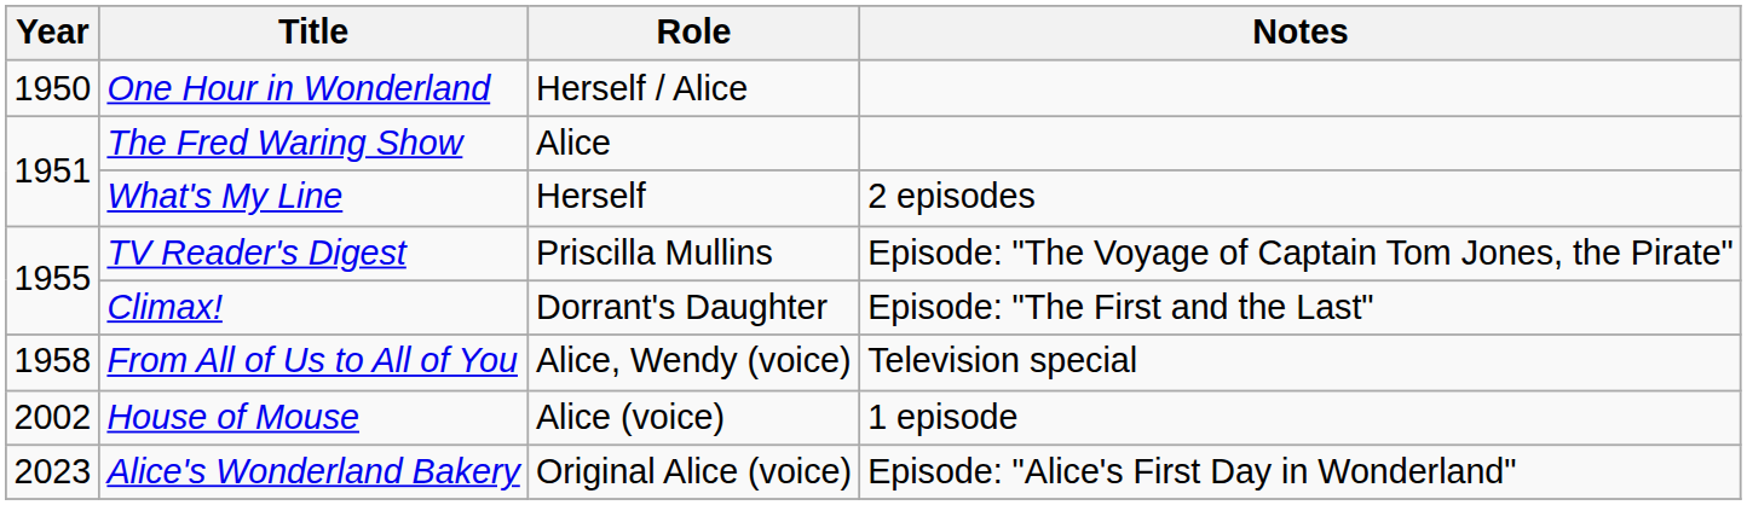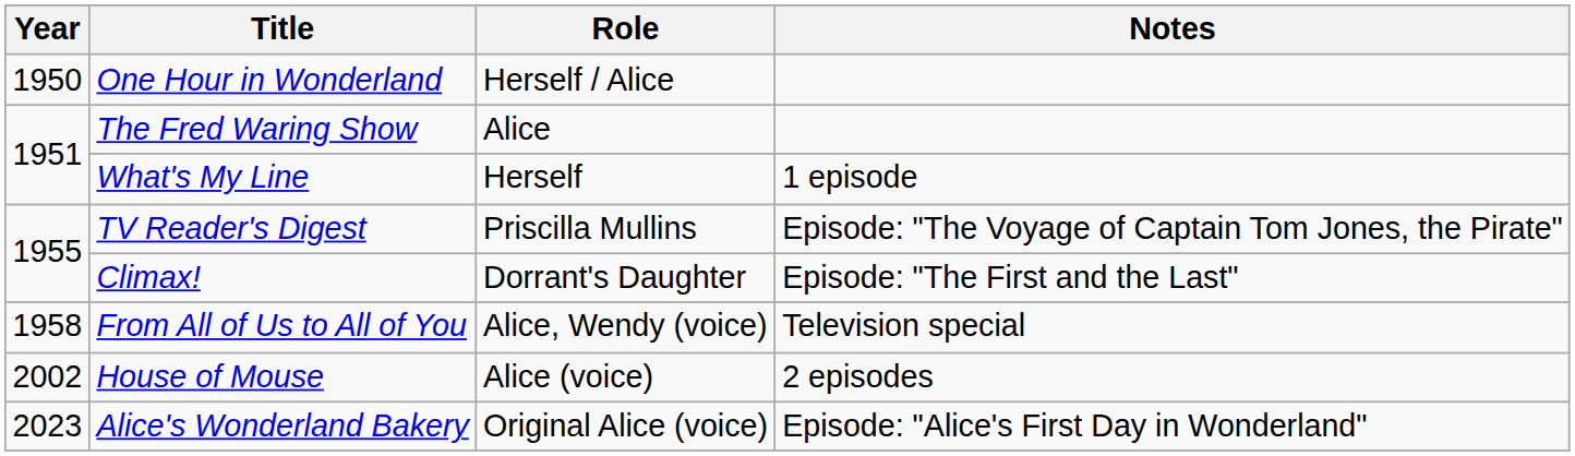 <table class="wikitable sortable">
 <tr>
 <th>Year</th>
 <th>Title</th>
 <th>Role</th>
 <th>Notes</th>
 </tr>
 <tr>
 <td>1950</td>
 <td><em><a href='#'>One Hour in Wonderland</a></em></td>
 <td>Herself / Alice</td>
 <td></td>
 </tr>
 <tr>
 <td rowspan="2">1951</td>
 <td><em><a href='#'>The Fred Waring Show</a></em></td>
 <td>Alice</td>
 <td></td>
 </tr>
 <tr>
 <td><em><a href='#'>What's My Line</a></em></td>
 <td>Herself</td>
-<td>2 episodes</td>
+<td>1 episode</td>
 </tr>
 <tr>
 <td rowspan="2">1955</td>
 <td><em><a href='#'>TV Reader's Digest</a></em></td>
 <td>Priscilla Mullins</td>
 <td>Episode: "The Voyage of Captain Tom Jones, the Pirate"</td>
 </tr>
 <tr>
 <td><em><a href='#'>Climax!</a></em></td>
 <td>Dorrant's Daughter</td>
 <td>Episode: "The First and the Last"</td>
 </tr>
 <tr>
 <td>1958</td>
 <td><em><a href='#'>From All of Us to All of You</a></em></td>
 <td>Alice, Wendy (voice)</td>
 <td>Television special</td>
 </tr>
 <tr>
 <td>2002</td>
 <td><em><a href='#'>House of Mouse</a></em></td>
 <td>Alice (voice)</td>
-<td>1 episode</td>
+<td>2 episodes</td>
 </tr>
 <tr>
 <td>2023</td>
 <td><em><a href='#'>Alice's Wonderland Bakery</a></em></td>
 <td>Original Alice (voice)</td>
 <td>Episode: "Alice's First Day in Wonderland"</td>
 </tr>
 </table>
